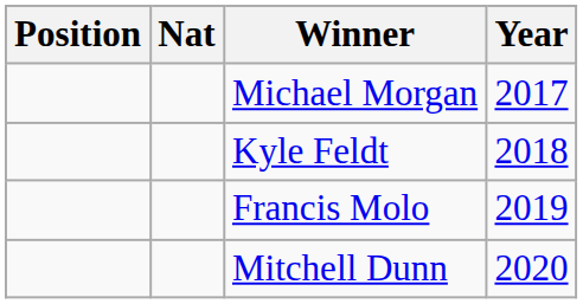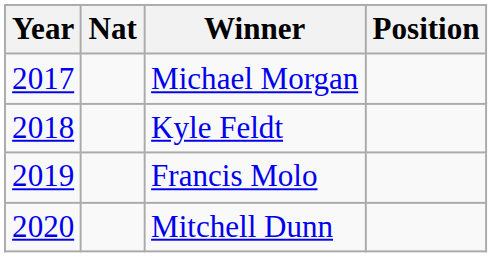 <table class="wikitable">
 <tr>
-<th>Position</th>
+<th>Year</th>
 <th>Nat</th>
 <th>Winner</th>
-<th>Year</th>
+<th>Position</th>
 </tr>
 <tr>
-<td></td>
+<td><a href='#'>2017</a></td>
 <td></td>
 <td><a href='#'>Michael Morgan</a></td>
-<td><a href='#'>2017</a></td>
+<td></td>
 </tr>
 <tr>
-<td></td>
+<td><a href='#'>2018</a></td>
 <td></td>
 <td><a href='#'>Kyle Feldt</a></td>
-<td><a href='#'>2018</a></td>
+<td></td>
 </tr>
 <tr>
-<td></td>
+<td><a href='#'>2019</a></td>
 <td></td>
 <td><a href='#'>Francis Molo</a></td>
-<td><a href='#'>2019</a></td>
+<td></td>
 </tr>
 <tr>
-<td></td>
+<td><a href='#'>2020</a></td>
 <td></td>
 <td><a href='#'>Mitchell Dunn</a></td>
-<td><a href='#'>2020</a></td>
+<td></td>
 </tr>
 </table>
